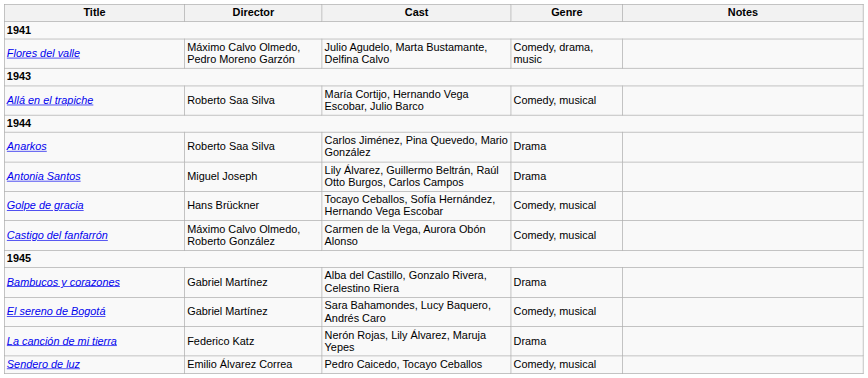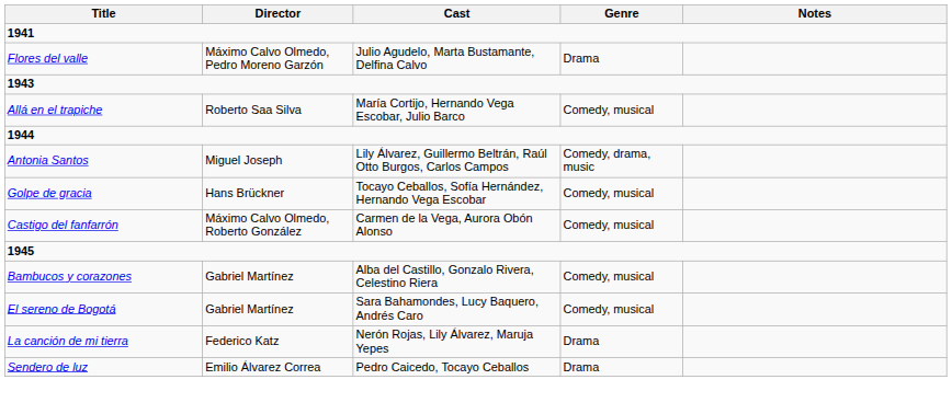 <table class="wikitable" width= "100%"florus>
 <tr>
 <th width=21%>Title</th>
 <th width=16%>Director</th>
 <th width=22%>Cast</th>
 <th width=13%>Genre</th>
 <th width=28%>Notes</th>
 </tr>
 <tr>
 <td colspan="5" ><strong>1941</strong></td>
 </tr>
 <tr>
 <td><em><a href='#'>Flores del valle</a></em></td>
 <td>Máximo Calvo Olmedo, Pedro Moreno Garzón</td>
 <td>Julio Agudelo, Marta Bustamante, Delfina Calvo</td>
-<td>Comedy, drama, music</td>
+<td>Drama</td>
 <td></td>
 </tr>
 <tr>
 <td colspan="5" ><strong>1943</strong></td>
 </tr>
 <tr>
 <td><em><a href='#'>Allá en el trapiche</a></em></td>
 <td>Roberto Saa Silva</td>
 <td>María Cortijo, Hernando Vega Escobar, Julio Barco</td>
 <td>Comedy, musical</td>
 <td></td>
 </tr>
 <tr>
 <td colspan="5" ><strong>1944</strong></td>
 </tr>
 <tr>
-<td><em><a href='#'>Anarkos</a></em></td>
-<td>Roberto Saa Silva</td>
-<td>Carlos Jiménez, Pina Quevedo, Mario González</td>
-<td>Drama</td>
-<td></td>
-</tr>
-<tr>
 <td><em><a href='#'>Antonia Santos</a></em></td>
 <td>Miguel Joseph</td>
 <td>Lily Álvarez, Guillermo Beltrán, Raúl Otto Burgos, Carlos Campos</td>
-<td>Drama</td>
+<td>Comedy, drama, music</td>
 <td></td>
 </tr>
 <tr>
 <td><em><a href='#'>Golpe de gracia</a></em></td>
 <td>Hans Brückner</td>
 <td>Tocayo Ceballos, Sofía Hernández, Hernando Vega Escobar</td>
 <td>Comedy, musical</td>
 <td></td>
 </tr>
 <tr>
 <td><em><a href='#'>Castigo del fanfarrón</a></em></td>
 <td>Máximo Calvo Olmedo, Roberto González</td>
 <td>Carmen de la Vega, Aurora Obón Alonso</td>
 <td>Comedy, musical</td>
 <td></td>
 </tr>
 <tr>
 <td colspan="5" ><strong>1945</strong></td>
 </tr>
 <tr>
 <td><em><a href='#'>Bambucos y corazones</a></em></td>
 <td>Gabriel Martínez</td>
 <td>Alba del Castillo, Gonzalo Rivera, Celestino Riera</td>
-<td>Drama</td>
+<td>Comedy, musical</td>
 <td></td>
 </tr>
 <tr>
 <td><em><a href='#'>El sereno de Bogotá</a></em></td>
 <td>Gabriel Martínez</td>
 <td>Sara Bahamondes, Lucy Baquero, Andrés Caro</td>
 <td>Comedy, musical</td>
 <td></td>
 </tr>
 <tr>
 <td><em><a href='#'>La canción de mi tierra</a></em></td>
 <td>Federico Katz</td>
 <td>Nerón Rojas, Lily Álvarez, Maruja Yepes</td>
 <td>Drama</td>
 <td></td>
 </tr>
 <tr>
 <td><em><a href='#'>Sendero de luz</a></em></td>
 <td>Emilio Álvarez Correa</td>
 <td>Pedro Caicedo, Tocayo Ceballos</td>
-<td>Comedy, musical</td>
+<td>Drama</td>
 <td></td>
 </tr>
 </table>
